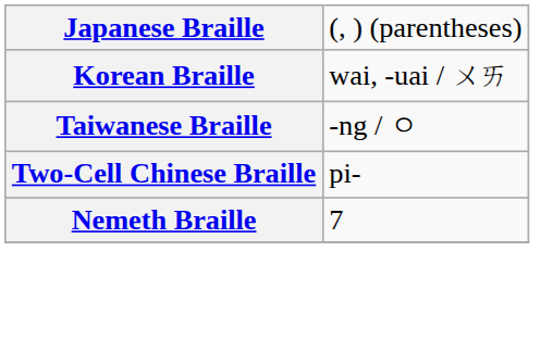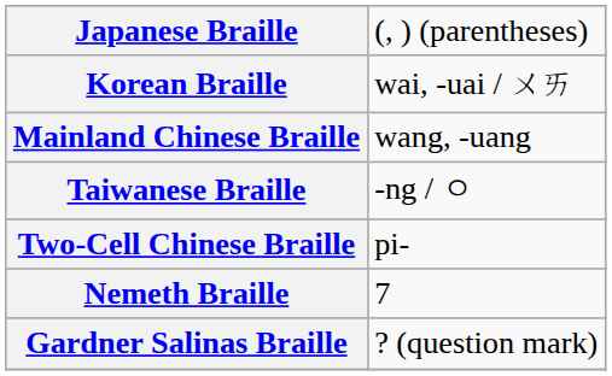 <table class="wikitable">
 <tr>
 <th align=left><a href='#'>Japanese Braille</a></th>
 <td>(, ) (parentheses) </td>
 </tr>
 <tr>
 <th align=left><a href='#'>Korean Braille</a></th>
 <td>wai, -uai / ㄨㄞ</td>
+</tr>
+<tr>
+<th align=left><a href='#'>Mainland Chinese Braille</a></th>
+<td>wang, -uang </td>
 </tr>
 <tr>
 <th align=left><a href='#'>Taiwanese Braille</a></th>
 <td>-ng / ㅇ </td>
 </tr>
 <tr>
 <th align=left><a href='#'>Two-Cell Chinese Braille</a></th>
 <td>pi-</td>
 </tr>
 <tr>
 <th align=left><a href='#'>Nemeth Braille</a></th>
 <td>7 </td>
 </tr>
 <tr>
+<th align=left><a href='#'>Gardner Salinas Braille</a></th>
+<td>? (question mark) </td>
+</tr>
+<tr>
 </tr>
 <tr>
 </tr>
 </table>
